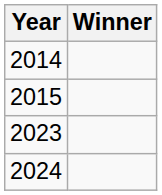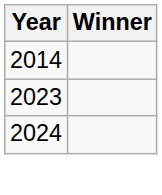 <table class=wikitable>
 <tr>
 <th>Year</th>
 <th>Winner</th>
 </tr>
 <tr>
 <td>2014</td>
-<td></td>
-</tr>
-<tr>
-<td>2015</td>
 <td></td>
 </tr>
 <tr>
 <td>2023</td>
 <td></td>
 </tr>
 <tr>
 <td>2024</td>
 <td></td>
 </tr>
 </table>
